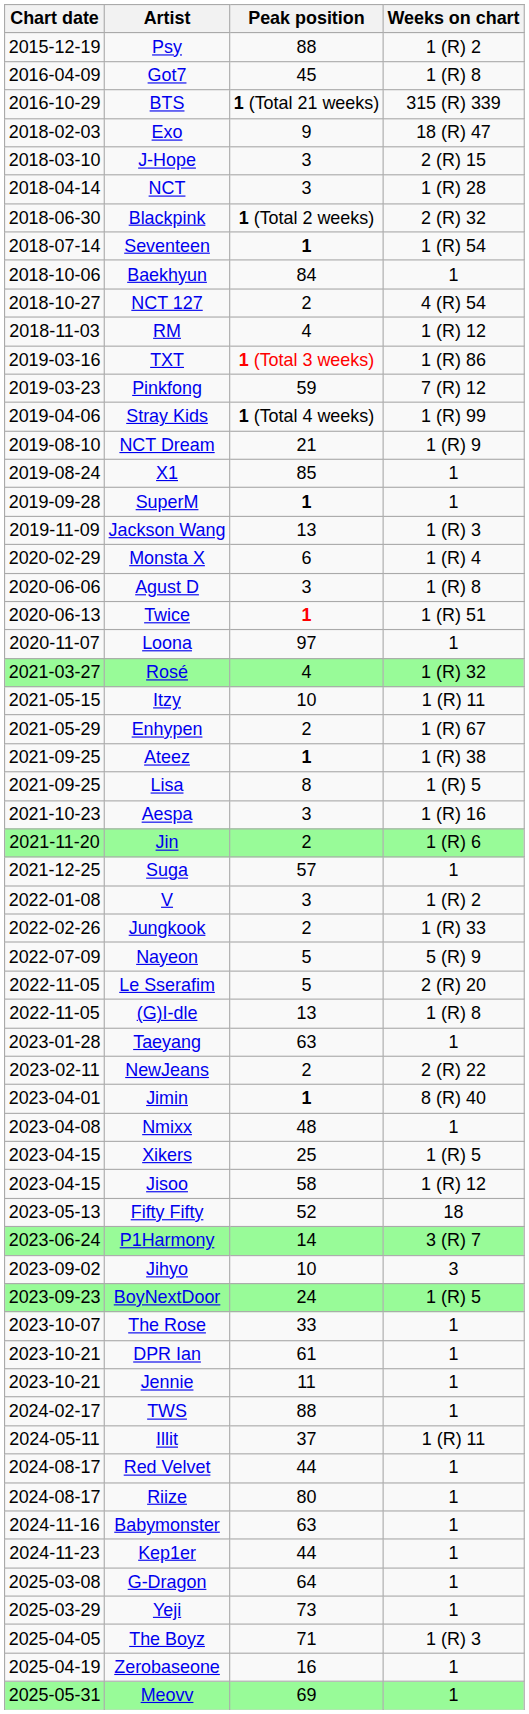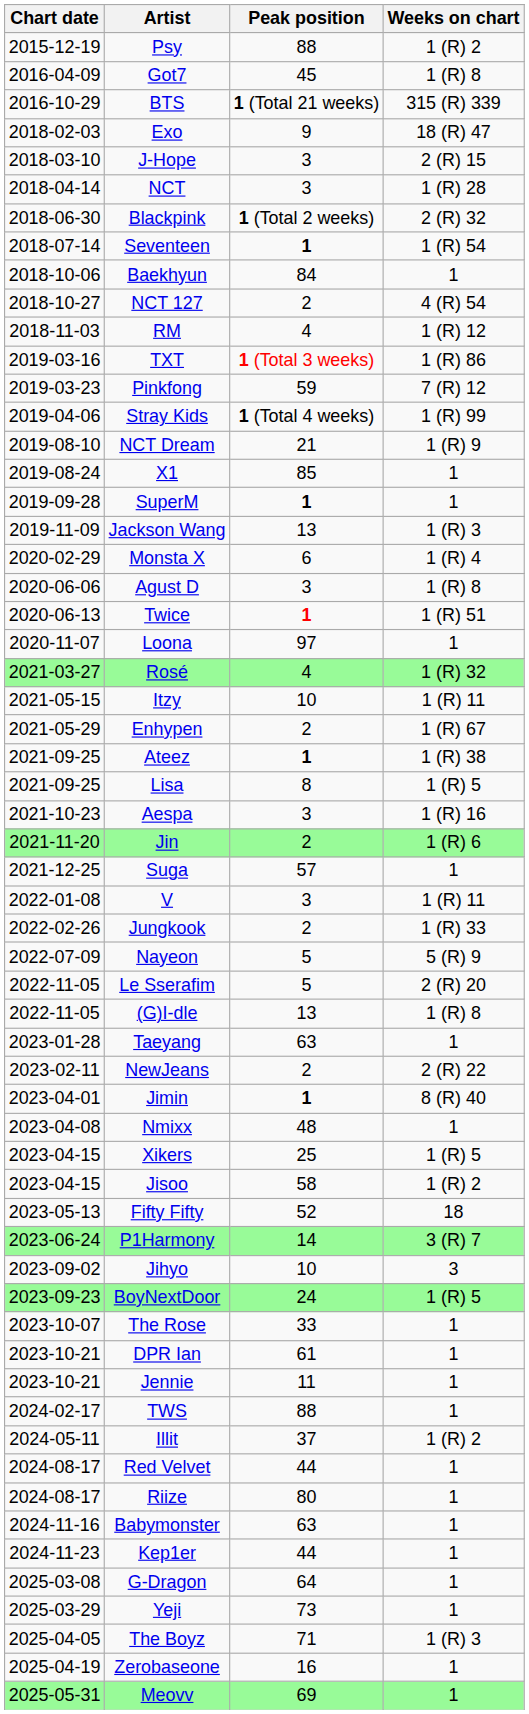 <table class="wikitable sortable" style="text-align:center">
 <tr>
 <th>Chart date</th>
 <th>Artist</th>
 <th>Peak position</th>
 <th>Weeks on chart</th>
 </tr>
 <tr>
 <td>2015-12-19</td>
 <td><a href='#'>Psy</a></td>
 <td>88</td>
 <td>1 (R) 2</td>
 </tr>
 <tr>
 <td>2016-04-09</td>
 <td><a href='#'>Got7</a></td>
 <td>45</td>
 <td>1 (R) 8</td>
 </tr>
 <tr>
 <td>2016-10-29</td>
 <td><a href='#'>BTS</a></td>
 <td><span><strong>1</strong> (Total 21 weeks)</span></td>
 <td>315 (R) 339</td>
 </tr>
 <tr>
 <td>2018-02-03</td>
 <td><a href='#'>Exo</a></td>
 <td>9</td>
 <td>18 (R) 47</td>
 </tr>
 <tr>
 <td>2018-03-10</td>
 <td><a href='#'>J-Hope</a></td>
 <td>3</td>
 <td>2 (R) 15</td>
 </tr>
 <tr>
 <td>2018-04-14</td>
 <td><a href='#'>NCT</a></td>
 <td>3</td>
 <td>1 (R) 28</td>
 </tr>
 <tr>
 <td>2018-06-30</td>
 <td><a href='#'>Blackpink</a></td>
 <td><span><strong>1</strong> (Total 2 weeks)</span></td>
 <td>2 (R) 32</td>
 </tr>
 <tr>
 <td>2018-07-14</td>
 <td><a href='#'>Seventeen</a></td>
 <td><span><strong>1</strong></span></td>
 <td>1 (R) 54</td>
 </tr>
 <tr>
 <td>2018-10-06</td>
 <td><a href='#'>Baekhyun</a></td>
 <td>84</td>
 <td>1</td>
 </tr>
 <tr>
 <td>2018-10-27</td>
 <td><a href='#'>NCT 127</a></td>
 <td>2</td>
 <td>4 (R) 54</td>
 </tr>
 <tr>
 <td>2018-11-03</td>
 <td><a href='#'>RM</a></td>
 <td>4</td>
 <td>1 (R) 12</td>
 </tr>
 <tr>
 <td>2019-03-16</td>
 <td><a href='#'>TXT</a></td>
 <td style="color:red"><strong>1</strong> (Total 3 weeks)</td>
 <td>1 (R) 86</td>
 </tr>
 <tr>
 <td>2019-03-23</td>
 <td><a href='#'>Pinkfong</a></td>
 <td>59</td>
 <td>7 (R) 12</td>
 </tr>
 <tr>
 <td>2019-04-06</td>
 <td><a href='#'>Stray Kids</a></td>
 <td><span><strong>1</strong> (Total 4 weeks)</span></td>
 <td>1 (R) 99</td>
 </tr>
 <tr>
 <td>2019-08-10</td>
 <td><a href='#'>NCT Dream</a></td>
 <td>21</td>
 <td>1 (R) 9</td>
 </tr>
 <tr>
 <td>2019-08-24</td>
 <td><a href='#'>X1</a></td>
 <td>85</td>
 <td>1</td>
 </tr>
 <tr>
 <td>2019-09-28</td>
 <td><a href='#'>SuperM</a></td>
 <td><span><strong>1</strong></span></td>
 <td>1</td>
 </tr>
 <tr>
 <td>2019-11-09</td>
 <td><a href='#'>Jackson Wang</a></td>
 <td>13</td>
 <td>1 (R) 3</td>
 </tr>
 <tr>
 <td>2020-02-29</td>
 <td><a href='#'>Monsta X</a></td>
 <td>6</td>
 <td>1 (R) 4</td>
 </tr>
 <tr>
 <td>2020-06-06</td>
 <td><a href='#'>Agust D</a></td>
 <td>3</td>
 <td>1 (R) 8</td>
 </tr>
 <tr>
 <td>2020-06-13</td>
 <td><a href='#'>Twice</a></td>
 <td style="color:red"><strong>1</strong></td>
 <td>1 (R) 51</td>
 </tr>
 <tr>
 <td>2020-11-07</td>
 <td><a href='#'>Loona</a></td>
 <td>97</td>
 <td>1</td>
 </tr>
 <tr style="background:palegreen;">
 <td>2021-03-27</td>
 <td><a href='#'>Rosé</a></td>
 <td>4</td>
 <td>1 (R) 32</td>
 </tr>
 <tr>
 <td>2021-05-15</td>
 <td><a href='#'>Itzy</a></td>
 <td>10</td>
 <td>1 (R) 11</td>
 </tr>
 <tr>
 <td>2021-05-29</td>
 <td><a href='#'>Enhypen</a></td>
 <td>2</td>
 <td>1 (R) 67</td>
 </tr>
 <tr>
 <td>2021-09-25</td>
 <td><a href='#'>Ateez</a></td>
 <td><span><strong>1</strong></span></td>
 <td>1 (R) 38</td>
 </tr>
 <tr>
 <td>2021-09-25</td>
 <td><a href='#'>Lisa</a></td>
 <td>8</td>
 <td>1 (R) 5</td>
 </tr>
 <tr>
 <td>2021-10-23</td>
 <td><a href='#'>Aespa</a></td>
 <td>3</td>
 <td>1 (R) 16</td>
 </tr>
 <tr style="background:palegreen;">
 <td>2021-11-20</td>
 <td><a href='#'>Jin</a></td>
 <td>2</td>
 <td>1 (R) 6</td>
 </tr>
 <tr>
 <td>2021-12-25</td>
 <td><a href='#'>Suga</a></td>
 <td>57</td>
 <td>1</td>
 </tr>
 <tr>
 <td>2022-01-08</td>
 <td><a href='#'>V</a></td>
 <td>3</td>
-<td>1 (R) 2</td>
+<td>1 (R) 11</td>
 </tr>
 <tr>
 <td>2022-02-26</td>
 <td><a href='#'>Jungkook</a></td>
 <td>2</td>
 <td>1 (R) 33</td>
 </tr>
 <tr>
 <td>2022-07-09</td>
 <td><a href='#'>Nayeon</a></td>
 <td>5</td>
 <td>5 (R) 9</td>
 </tr>
 <tr>
 <td>2022-11-05</td>
 <td><a href='#'>Le Sserafim</a></td>
 <td>5</td>
 <td>2 (R) 20</td>
 </tr>
 <tr>
 <td>2022-11-05</td>
 <td><a href='#'>(G)I-dle</a></td>
 <td>13</td>
 <td>1 (R) 8</td>
 </tr>
 <tr>
 <td>2023-01-28</td>
 <td><a href='#'>Taeyang</a></td>
 <td>63</td>
 <td>1</td>
 </tr>
 <tr>
 <td>2023-02-11</td>
 <td><a href='#'>NewJeans</a></td>
 <td>2</td>
 <td>2 (R) 22</td>
 </tr>
 <tr>
 <td>2023-04-01</td>
 <td><a href='#'>Jimin</a></td>
 <td><span><strong>1</strong></span></td>
 <td>8 (R) 40</td>
 </tr>
 <tr>
 <td>2023-04-08</td>
 <td><a href='#'>Nmixx</a></td>
 <td>48</td>
 <td>1</td>
 </tr>
 <tr>
 <td>2023-04-15</td>
 <td><a href='#'>Xikers</a></td>
 <td>25</td>
 <td>1 (R) 5</td>
 </tr>
 <tr>
 <td>2023-04-15</td>
 <td><a href='#'>Jisoo</a></td>
 <td>58</td>
-<td>1 (R) 12</td>
+<td>1 (R) 2</td>
 </tr>
 <tr>
 <td>2023-05-13</td>
 <td><a href='#'>Fifty Fifty</a></td>
 <td>52</td>
 <td>18</td>
 </tr>
 <tr style="background:palegreen;">
 <td>2023-06-24</td>
 <td><a href='#'>P1Harmony</a></td>
 <td>14</td>
 <td>3 (R) 7</td>
 </tr>
 <tr>
 <td>2023-09-02</td>
 <td><a href='#'>Jihyo</a></td>
 <td>10</td>
 <td>3</td>
 </tr>
 <tr style="background:palegreen;">
 <td>2023-09-23</td>
 <td><a href='#'>BoyNextDoor</a></td>
 <td>24</td>
 <td>1 (R) 5</td>
 </tr>
 <tr>
 <td>2023-10-07</td>
 <td><a href='#'>The Rose</a></td>
 <td>33</td>
 <td>1</td>
 </tr>
 <tr>
 <td>2023-10-21</td>
 <td><a href='#'>DPR Ian</a></td>
 <td>61</td>
 <td>1</td>
 </tr>
 <tr>
 <td>2023-10-21</td>
 <td><a href='#'>Jennie</a></td>
 <td>11</td>
 <td>1</td>
 </tr>
 <tr>
 <td>2024-02-17</td>
 <td><a href='#'>TWS</a></td>
 <td>88</td>
 <td>1</td>
 </tr>
 <tr>
 <td>2024-05-11</td>
 <td><a href='#'>Illit</a></td>
 <td>37</td>
-<td>1 (R) 11</td>
+<td>1 (R) 2</td>
 </tr>
 <tr>
 <td>2024-08-17</td>
 <td><a href='#'>Red Velvet</a></td>
 <td>44</td>
 <td>1</td>
 </tr>
 <tr>
 <td>2024-08-17</td>
 <td><a href='#'>Riize</a></td>
 <td>80</td>
 <td>1</td>
 </tr>
 <tr>
 <td>2024-11-16</td>
 <td><a href='#'>Babymonster</a></td>
 <td>63</td>
 <td>1</td>
 </tr>
 <tr>
 <td>2024-11-23</td>
 <td><a href='#'>Kep1er</a></td>
 <td>44</td>
 <td>1</td>
 </tr>
 <tr>
 <td>2025-03-08</td>
 <td><a href='#'>G-Dragon</a></td>
 <td>64</td>
 <td>1</td>
 </tr>
 <tr>
 <td>2025-03-29</td>
 <td><a href='#'>Yeji</a></td>
 <td>73</td>
 <td>1</td>
 </tr>
 <tr>
 <td>2025-04-05</td>
 <td><a href='#'>The Boyz</a></td>
 <td>71</td>
 <td>1 (R) 3</td>
 </tr>
 <tr>
 <td>2025-04-19</td>
 <td><a href='#'>Zerobaseone</a></td>
 <td>16</td>
 <td>1</td>
 </tr>
 <tr style="background:palegreen;">
 <td>2025-05-31</td>
 <td><a href='#'>Meovv</a></td>
 <td>69</td>
 <td>1</td>
 </tr>
 </table>
